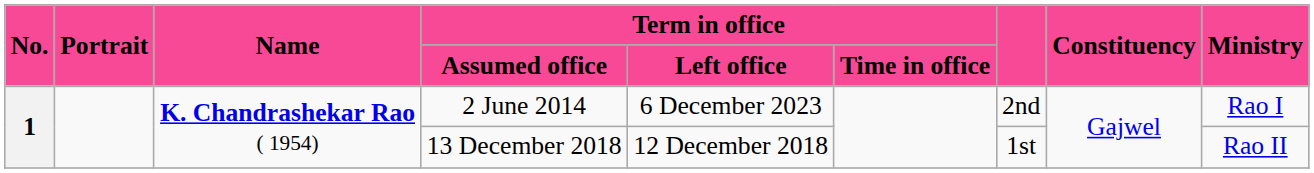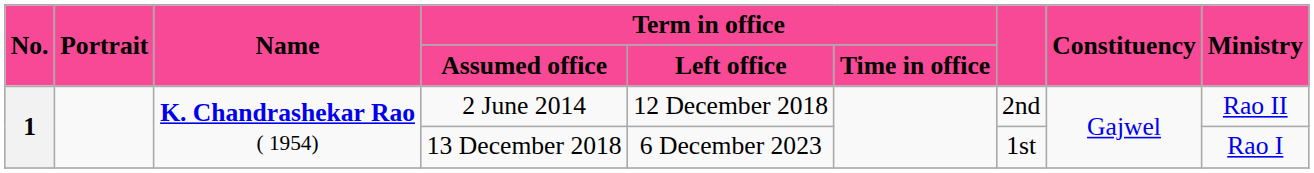 <table class="wikitable sortable" style="text-align:center;">
 <tr>
 <th rowspan=2 style="background-color:#F84996;color:black">No.</th>
 <th rowspan=2 style="background-color:#F84996;color:black">Portrait</th>
 <th rowspan=2 style="background-color:#F84996;color:black">Name<br></th>
 <th colspan=3 style="background-color:#F84996;color:black">Term in office</th>
 <th rowspan=2 style="background-color:#F84996;color:black"><a href='#'></a></th>
 <th rowspan=2 style="background-color:#F84996;color:black">Constituency</th>
 <th rowspan=2 style="background-color:#F84996;color:black">Ministry</th>
 </tr>
 <tr>
 <th style="background-color:#F84996;color:black">Assumed office</th>
 <th style="background-color:#F84996;color:black">Left office</th>
 <th style="background-color:#F84996;color:black">Time in office</th>
 </tr>
 <tr>
 <th rowspan=2>1</th>
 <td rowspan=2></td>
 <td rowspan=2><strong><a href='#'>K. Chandrashekar Rao</a></strong><br><small>( 1954)</small></td>
 <td>2 June 2014</td>
-<td>6 December 2023</td>
+<td>12 December 2018</td>
 <td rowspan=2></td>
 <td>2nd</td>
 <td rowspan=2><a href='#'>Gajwel</a></td>
-<td><a href='#'>Rao I</a></td>
+<td><a href='#'>Rao II</a></td>
 </tr>
 <tr>
 <td>13 December 2018</td>
-<td>12 December 2018</td>
+<td>6 December 2023</td>
 <td>1st</td>
-<td><a href='#'>Rao II</a></td>
+<td><a href='#'>Rao I</a></td>
 </tr>
 </table>
